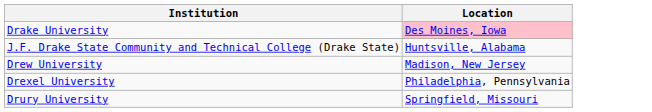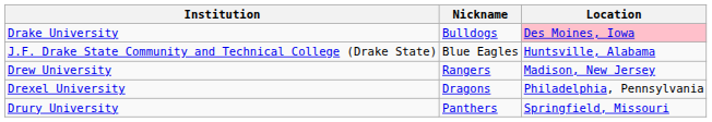 <table class="wikitable">
 <tr>
 <th>Institution</th>
+<th>Nickname</th>
 <th>Location</th>
 </tr>
 <tr>
 <td><a href='#'>Drake University</a></td>
+<td><a href='#'>Bulldogs</a></td>
 <td style="background: pink;"><a href='#'>Des Moines, Iowa</a></td>
 </tr>
 <tr>
 <td><a href='#'>J.F. Drake State Community and Technical College</a> (Drake State)</td>
+<td>Blue Eagles</td>
 <td><a href='#'>Huntsville, Alabama</a></td>
 </tr>
 <tr>
 <td><a href='#'>Drew University</a></td>
+<td><a href='#'>Rangers</a></td>
 <td><a href='#'>Madison, New Jersey</a></td>
 </tr>
 <tr>
 <td><a href='#'>Drexel University</a></td>
+<td><a href='#'>Dragons</a></td>
 <td><a href='#'>Philadelphia</a>, Pennsylvania</td>
 </tr>
 <tr>
 <td><a href='#'>Drury University</a></td>
+<td><a href='#'>Panthers</a></td>
 <td><a href='#'>Springfield, Missouri</a></td>
 </tr>
 </table>
